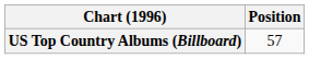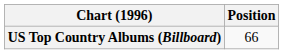 <table class="wikitable plainrowheaders" style="text-align:center">
 <tr>
 <th scope="col">Chart (1996)</th>
 <th scope="col">Position</th>
 </tr>
 <tr>
 <th scope="row">US Top Country Albums (<em>Billboard</em>)</th>
-<td>57</td>
+<td>66</td>
 </tr>
 </table>
